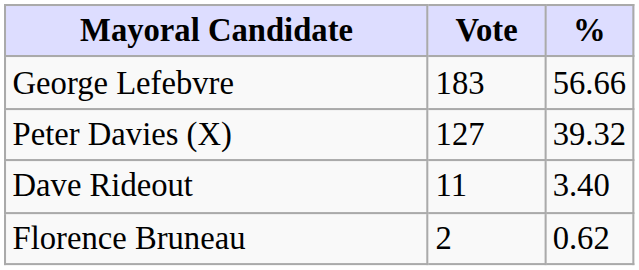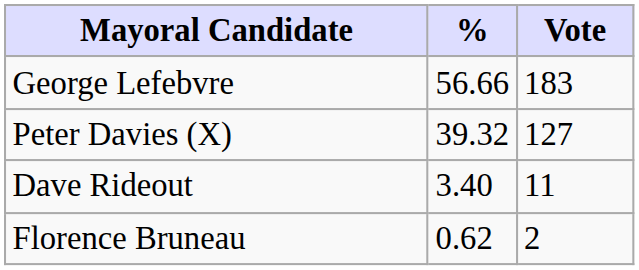 <table class="wikitable">
 <tr>
 <th style="background:#ddf; width:200px;">Mayoral Candidate</th>
+<th style="background:#ddf; width:30px;">%</th>
 <th style="background:#ddf; width:50px;">Vote</th>
-<th style="background:#ddf; width:30px;">%</th>
 </tr>
 <tr>
 <td>George Lefebvre</td>
+<td>56.66</td>
 <td>183</td>
-<td>56.66</td>
 </tr>
 <tr>
 <td>Peter Davies (X)</td>
+<td>39.32</td>
 <td>127</td>
-<td>39.32</td>
 </tr>
 <tr>
 <td>Dave Rideout</td>
+<td>3.40</td>
 <td>11</td>
-<td>3.40</td>
 </tr>
 <tr>
 <td>Florence Bruneau</td>
+<td>0.62</td>
 <td>2</td>
-<td>0.62</td>
 </tr>
 </table>
